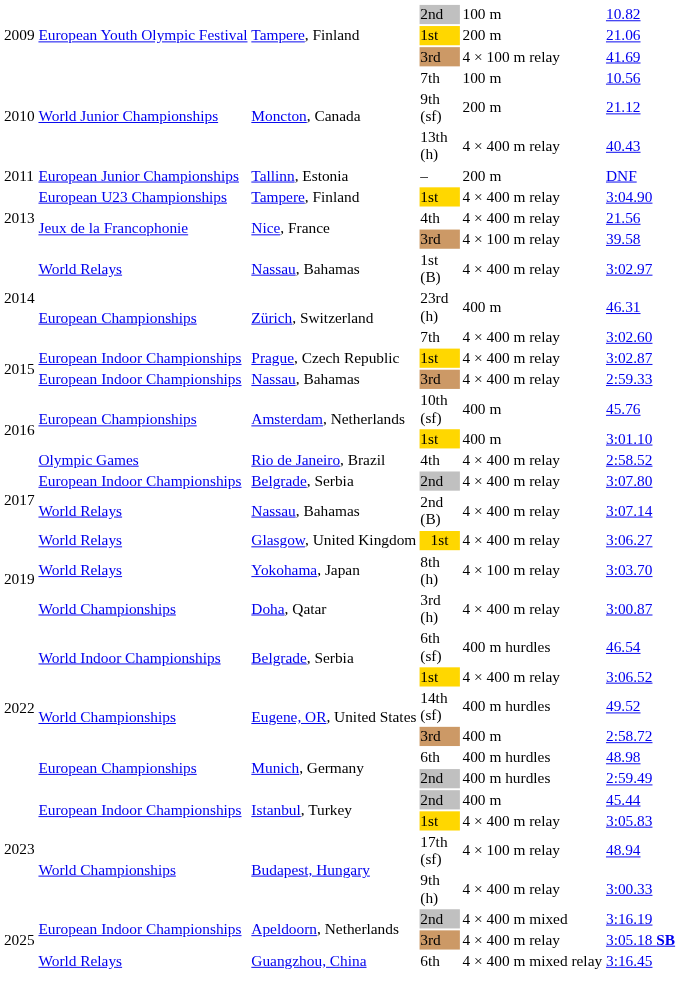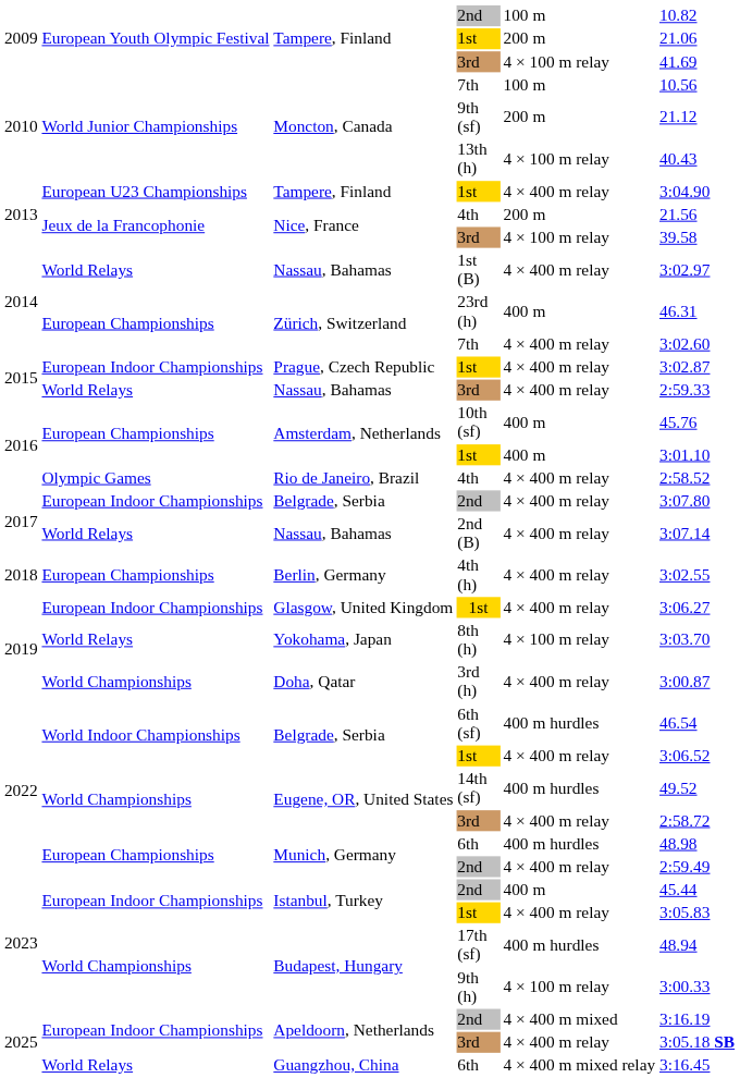 <table>
 <tr>
 <td rowspan=3>2009</td>
 <td rowspan=3><a href='#'>European Youth Olympic Festival</a></td>
 <td rowspan=3><a href='#'>Tampere</a>, Finland</td>
 <td bgcolor=silver>2nd</td>
 <td>100 m</td>
 <td><a href='#'>10.82</a></td>
 </tr>
 <tr>
 <td bgcolor=gold>1st</td>
 <td>200 m</td>
 <td><a href='#'>21.06</a></td>
 </tr>
 <tr>
 <td bgcolor=cc9966>3rd</td>
 <td>4 × 100 m relay</td>
 <td><a href='#'>41.69</a></td>
 </tr>
 <tr>
 <td rowspan=3>2010</td>
 <td rowspan=3><a href='#'>World Junior Championships</a></td>
 <td rowspan=3><a href='#'>Moncton</a>, Canada</td>
 <td>7th</td>
 <td>100 m</td>
 <td><a href='#'>10.56</a></td>
 </tr>
 <tr>
 <td>9th (sf)</td>
 <td>200 m</td>
 <td><a href='#'>21.12</a> </td>
 </tr>
 <tr>
 <td>13th (h)</td>
-<td>4 × 400 m relay</td>
+<td>4 × 100 m relay</td>
 <td><a href='#'>40.43</a></td>
-</tr>
-<tr>
-<td>2011</td>
-<td><a href='#'>European Junior Championships</a></td>
-<td><a href='#'>Tallinn</a>, Estonia</td>
-<td>–</td>
-<td>200 m</td>
-<td><a href='#'>DNF</a></td>
 </tr>
 <tr>
 <td rowspan=3>2013</td>
 <td><a href='#'>European U23 Championships</a></td>
 <td><a href='#'>Tampere</a>, Finland</td>
 <td bgcolor=gold>1st</td>
 <td>4 × 400 m relay</td>
 <td><a href='#'>3:04.90</a></td>
 </tr>
 <tr>
 <td rowspan=2><a href='#'>Jeux de la Francophonie</a></td>
 <td rowspan=2><a href='#'>Nice</a>, France</td>
 <td>4th</td>
-<td>4 × 400 m relay</td>
+<td>200 m</td>
 <td><a href='#'>21.56</a></td>
 </tr>
 <tr>
 <td bgcolor=cc9966>3rd</td>
 <td>4 × 100 m relay</td>
 <td><a href='#'>39.58</a></td>
 </tr>
 <tr>
 <td rowspan=3>2014</td>
 <td><a href='#'>World Relays</a></td>
 <td><a href='#'>Nassau</a>, Bahamas</td>
 <td>1st (B)</td>
 <td>4 × 400 m relay</td>
 <td><a href='#'>3:02.97</a></td>
 </tr>
 <tr>
 <td rowspan=2><a href='#'>European Championships</a></td>
 <td rowspan=2><a href='#'>Zürich</a>, Switzerland</td>
 <td>23rd (h)</td>
 <td>400 m</td>
 <td><a href='#'>46.31</a></td>
 </tr>
 <tr>
 <td>7th</td>
 <td>4 × 400 m relay</td>
 <td><a href='#'>3:02.60</a></td>
 </tr>
 <tr>
 <td rowspan=2>2015</td>
 <td><a href='#'>European Indoor Championships</a></td>
 <td><a href='#'>Prague</a>, Czech Republic</td>
 <td bgcolor=gold>1st</td>
 <td>4 × 400 m relay</td>
 <td><a href='#'>3:02.87</a>  <strong></strong></td>
 </tr>
 <tr>
-<td><a href='#'>European Indoor Championships</a></td>
+<td><a href='#'>World Relays</a></td>
 <td><a href='#'>Nassau</a>, Bahamas</td>
 <td bgcolor=cc9966>3rd</td>
 <td>4 × 400 m relay</td>
 <td><a href='#'>2:59.33</a></td>
 </tr>
 <tr>
 <td rowspan=3>2016</td>
 <td rowspan=2><a href='#'>European Championships</a></td>
 <td rowspan=2><a href='#'>Amsterdam</a>, Netherlands</td>
 <td>10th (sf)</td>
 <td>400 m</td>
 <td><a href='#'>45.76</a></td>
 </tr>
 <tr>
 <td bgcolor=gold>1st</td>
 <td>400 m</td>
 <td><a href='#'>3:01.10</a></td>
 </tr>
 <tr>
 <td><a href='#'>Olympic Games</a></td>
 <td><a href='#'>Rio de Janeiro</a>, Brazil</td>
 <td>4th</td>
 <td>4 × 400 m relay</td>
 <td><a href='#'>2:58.52</a></td>
 </tr>
 <tr>
 <td rowspan=2>2017</td>
 <td><a href='#'>European Indoor Championships</a></td>
 <td><a href='#'>Belgrade</a>, Serbia</td>
 <td bgcolor=silver>2nd</td>
 <td>4 × 400 m relay</td>
 <td><a href='#'>3:07.80</a></td>
 </tr>
 <tr>
 <td><a href='#'>World Relays</a></td>
 <td><a href='#'>Nassau</a>, Bahamas</td>
 <td>2nd (B)</td>
 <td>4 × 400 m relay</td>
 <td><a href='#'>3:07.14</a></td>
 </tr>
 <tr>
+<td>2018</td>
+<td><a href='#'>European Championships</a></td>
+<td><a href='#'>Berlin</a>, Germany</td>
+<td>4th (h)</td>
+<td>4 × 400 m relay</td>
+<td><a href='#'>3:02.55</a></td>
+</tr>
+<tr>
 <td rowspan=3>2019</td>
-<td><a href='#'>World Relays</a></td>
+<td><a href='#'>European Indoor Championships</a></td>
 <td><a href='#'>Glasgow</a>, United Kingdom</td>
 <td align="center" width=40 bgcolor=gold>1st</td>
 <td>4 × 400 m relay</td>
 <td><a href='#'>3:06.27</a></td>
 </tr>
 <tr>
 <td><a href='#'>World Relays</a></td>
 <td><a href='#'>Yokohama</a>, Japan</td>
 <td>8th (h)</td>
 <td>4 × 100 m relay</td>
 <td><a href='#'>3:03.70</a></td>
 </tr>
 <tr>
 <td><a href='#'>World Championships</a></td>
 <td><a href='#'>Doha</a>, Qatar</td>
 <td>3rd (h)</td>
 <td>4 × 400 m relay</td>
 <td><a href='#'>3:00.87</a></td>
 </tr>
 <tr>
 <td rowspan=6>2022</td>
 <td rowspan=2><a href='#'>World Indoor Championships</a></td>
 <td rowspan=2><a href='#'>Belgrade</a>, Serbia</td>
 <td>6th (sf)</td>
 <td>400 m hurdles</td>
 <td><a href='#'>46.54</a></td>
 </tr>
 <tr>
 <td bgcolor=gold>1st</td>
 <td>4 × 400 m relay</td>
 <td><a href='#'>3:06.52</a></td>
 </tr>
 <tr>
 <td rowspan=2><a href='#'>World Championships</a></td>
 <td rowspan=2><a href='#'>Eugene, OR</a>, United States</td>
 <td>14th (sf)</td>
 <td>400 m hurdles</td>
 <td><a href='#'>49.52</a></td>
 </tr>
 <tr>
 <td bgcolor=cc9966>3rd</td>
-<td>400 m</td>
+<td>4 × 400 m relay</td>
 <td><a href='#'>2:58.72</a></td>
 </tr>
 <tr>
 <td rowspan=2><a href='#'>European Championships</a></td>
 <td rowspan=2><a href='#'>Munich</a>, Germany</td>
 <td>6th</td>
 <td>400 m hurdles</td>
 <td><a href='#'>48.98</a></td>
 </tr>
 <tr>
 <td bgcolor=silver>2nd</td>
-<td>400 m hurdles</td>
+<td>4 × 400 m relay</td>
 <td><a href='#'>2:59.49</a></td>
 </tr>
 <tr>
 <td rowspan=4>2023</td>
 <td rowspan=2><a href='#'>European Indoor Championships</a></td>
 <td rowspan=2><a href='#'>Istanbul</a>, Turkey</td>
 <td bgcolor=silver>2nd</td>
 <td>400 m</td>
 <td><a href='#'>45.44</a></td>
 </tr>
 <tr>
 <td bgcolor=gold>1st</td>
 <td>4 × 400 m relay</td>
 <td><a href='#'>3:05.83</a></td>
 </tr>
 <tr>
 <td rowspan=2><a href='#'>World Championships</a></td>
 <td rowspan=2><a href='#'>Budapest, Hungary</a></td>
 <td>17th (sf)</td>
-<td>4 × 100 m relay</td>
+<td>400 m hurdles</td>
 <td><a href='#'>48.94</a></td>
 </tr>
 <tr>
 <td>9th (h)</td>
-<td>4 × 400 m relay</td>
+<td>4 × 100 m relay</td>
 <td><a href='#'>3:00.33</a></td>
 </tr>
 <tr>
 <td rowspan=3>2025</td>
 <td rowspan=2><a href='#'>European Indoor Championships</a></td>
 <td rowspan=2><a href='#'>Apeldoorn</a>, Netherlands</td>
 <td bgcolor=silver>2nd</td>
 <td>4 × 400 m mixed</td>
 <td><a href='#'>3:16.19</a></td>
 </tr>
 <tr>
 <td bgcolor=cc9966>3rd</td>
 <td>4 × 400 m relay</td>
 <td><a href='#'>3:05.18 <strong>SB</strong></a></td>
 </tr>
 <tr>
 <td><a href='#'>World Relays</a></td>
 <td><a href='#'>Guangzhou, China</a></td>
 <td>6th</td>
 <td>4 × 400 m mixed relay</td>
 <td><a href='#'>3:16.45</a></td>
 </tr>
 </table>
